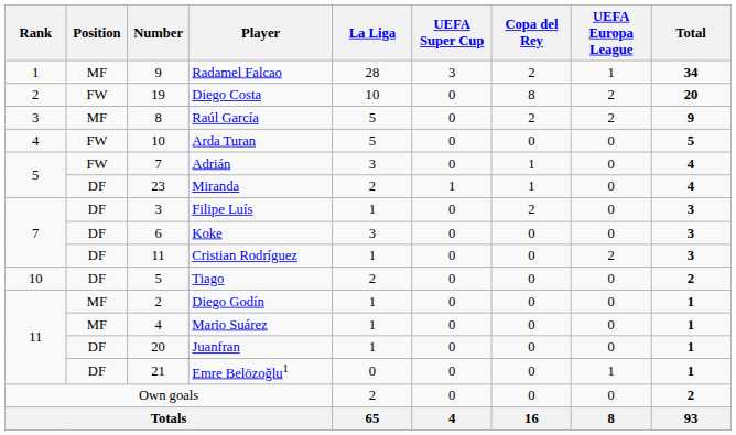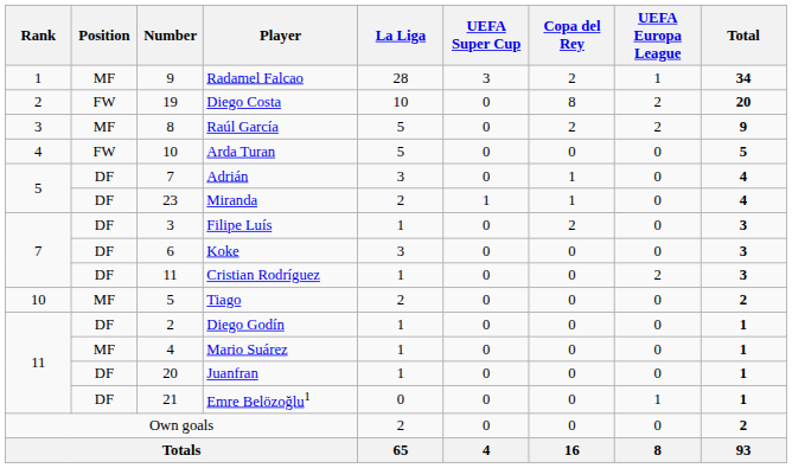 <table class="wikitable" style="font-size: 95%; text-align: center">
 <tr>
 <th width=60>Rank</th>
 <th width=60>Position</th>
 <th width=60>Number</th>
 <th width=150>Player</th>
 <th width=80><a href='#'>La Liga</a></th>
 <th width=80><a href='#'>UEFA Super Cup</a></th>
 <th width=80><a href='#'>Copa del Rey</a></th>
 <th width=80><a href='#'>UEFA Europa League</a></th>
 <th width=80><strong>Total</strong></th>
 </tr>
 <tr>
 <td>1</td>
 <td>MF</td>
 <td>9</td>
 <td align=left> <a href='#'>Radamel Falcao</a></td>
 <td>28</td>
 <td>3</td>
 <td>2</td>
 <td>1</td>
 <td><strong>34</strong></td>
 </tr>
 <tr>
 <td>2</td>
 <td>FW</td>
 <td>19</td>
 <td align=left> <a href='#'>Diego Costa</a></td>
 <td>10</td>
 <td>0</td>
 <td>8</td>
 <td>2</td>
 <td><strong>20</strong></td>
 </tr>
 <tr>
 <td>3</td>
 <td>MF</td>
 <td>8</td>
 <td align=left> <a href='#'>Raúl García</a></td>
 <td>5</td>
 <td>0</td>
 <td>2</td>
 <td>2</td>
 <td><strong>9</strong></td>
 </tr>
 <tr>
 <td>4</td>
 <td>FW</td>
 <td>10</td>
 <td align=left> <a href='#'>Arda Turan</a></td>
 <td>5</td>
 <td>0</td>
 <td>0</td>
 <td>0</td>
 <td><strong>5</strong></td>
 </tr>
 <tr>
 <td rowspan=2>5</td>
-<td>FW</td>
+<td>DF</td>
 <td>7</td>
 <td align=left> <a href='#'>Adrián</a></td>
 <td>3</td>
 <td>0</td>
 <td>1</td>
 <td>0</td>
 <td><strong>4</strong></td>
 </tr>
 <tr>
 <td>DF</td>
 <td>23</td>
 <td align=left> <a href='#'>Miranda</a></td>
 <td>2</td>
 <td>1</td>
 <td>1</td>
 <td>0</td>
 <td><strong>4</strong></td>
 </tr>
 <tr>
 <td rowspan=3>7</td>
 <td>DF</td>
 <td>3</td>
 <td align=left> <a href='#'>Filipe Luís</a></td>
 <td>1</td>
 <td>0</td>
 <td>2</td>
 <td>0</td>
 <td><strong>3</strong></td>
 </tr>
 <tr>
 <td>DF</td>
 <td>6</td>
 <td align=left> <a href='#'>Koke</a></td>
 <td>3</td>
 <td>0</td>
 <td>0</td>
 <td>0</td>
 <td><strong>3</strong></td>
 </tr>
 <tr>
 <td>DF</td>
 <td>11</td>
 <td align=left> <a href='#'>Cristian Rodríguez</a></td>
 <td>1</td>
 <td>0</td>
 <td>0</td>
 <td>2</td>
 <td><strong>3</strong></td>
 </tr>
 <tr>
 <td>10</td>
-<td>DF</td>
+<td>MF</td>
 <td>5</td>
 <td align=left> <a href='#'>Tiago</a></td>
 <td>2</td>
 <td>0</td>
 <td>0</td>
 <td>0</td>
 <td><strong>2</strong></td>
 </tr>
 <tr>
 <td rowspan=4>11</td>
-<td>MF</td>
+<td>DF</td>
 <td>2</td>
 <td align=left> <a href='#'>Diego Godín</a></td>
 <td>1</td>
 <td>0</td>
 <td>0</td>
 <td>0</td>
 <td><strong>1</strong></td>
 </tr>
 <tr>
 <td>MF</td>
 <td>4</td>
 <td align=left> <a href='#'>Mario Suárez</a></td>
 <td>1</td>
 <td>0</td>
 <td>0</td>
 <td>0</td>
 <td><strong>1</strong></td>
 </tr>
 <tr>
 <td>DF</td>
 <td>20</td>
 <td align=left> <a href='#'>Juanfran</a></td>
 <td>1</td>
 <td>0</td>
 <td>0</td>
 <td>0</td>
 <td><strong>1</strong></td>
 </tr>
 <tr>
 <td>DF</td>
 <td>21</td>
 <td align=left> <a href='#'>Emre Belözoğlu</a><sup>1</sup></td>
 <td>0</td>
 <td>0</td>
 <td>0</td>
 <td>1</td>
 <td><strong>1</strong></td>
 </tr>
 <tr>
 <td colspan=4>Own goals</td>
 <td>2</td>
 <td>0</td>
 <td>0</td>
 <td>0</td>
 <td><strong>2</strong></td>
 </tr>
 <tr>
 <th colspan=4>Totals</th>
 <th>65</th>
 <th>4</th>
 <th>16</th>
 <th>8</th>
 <th>93</th>
 </tr>
 </table>
